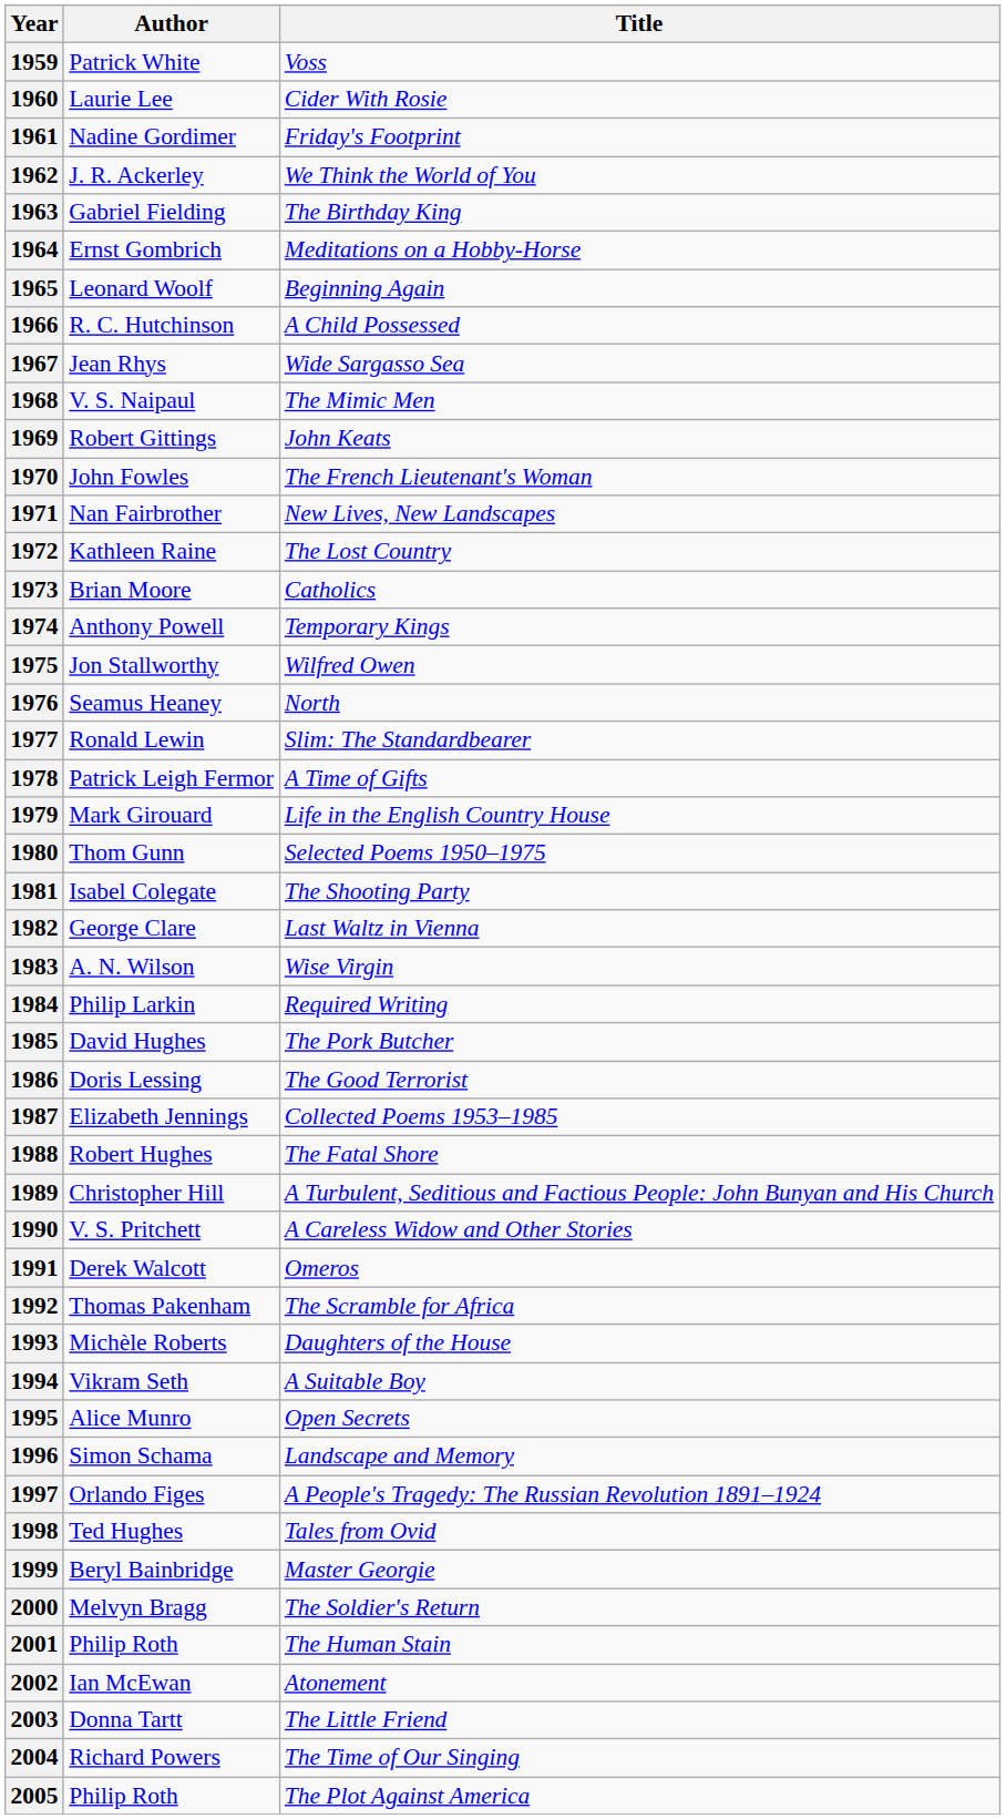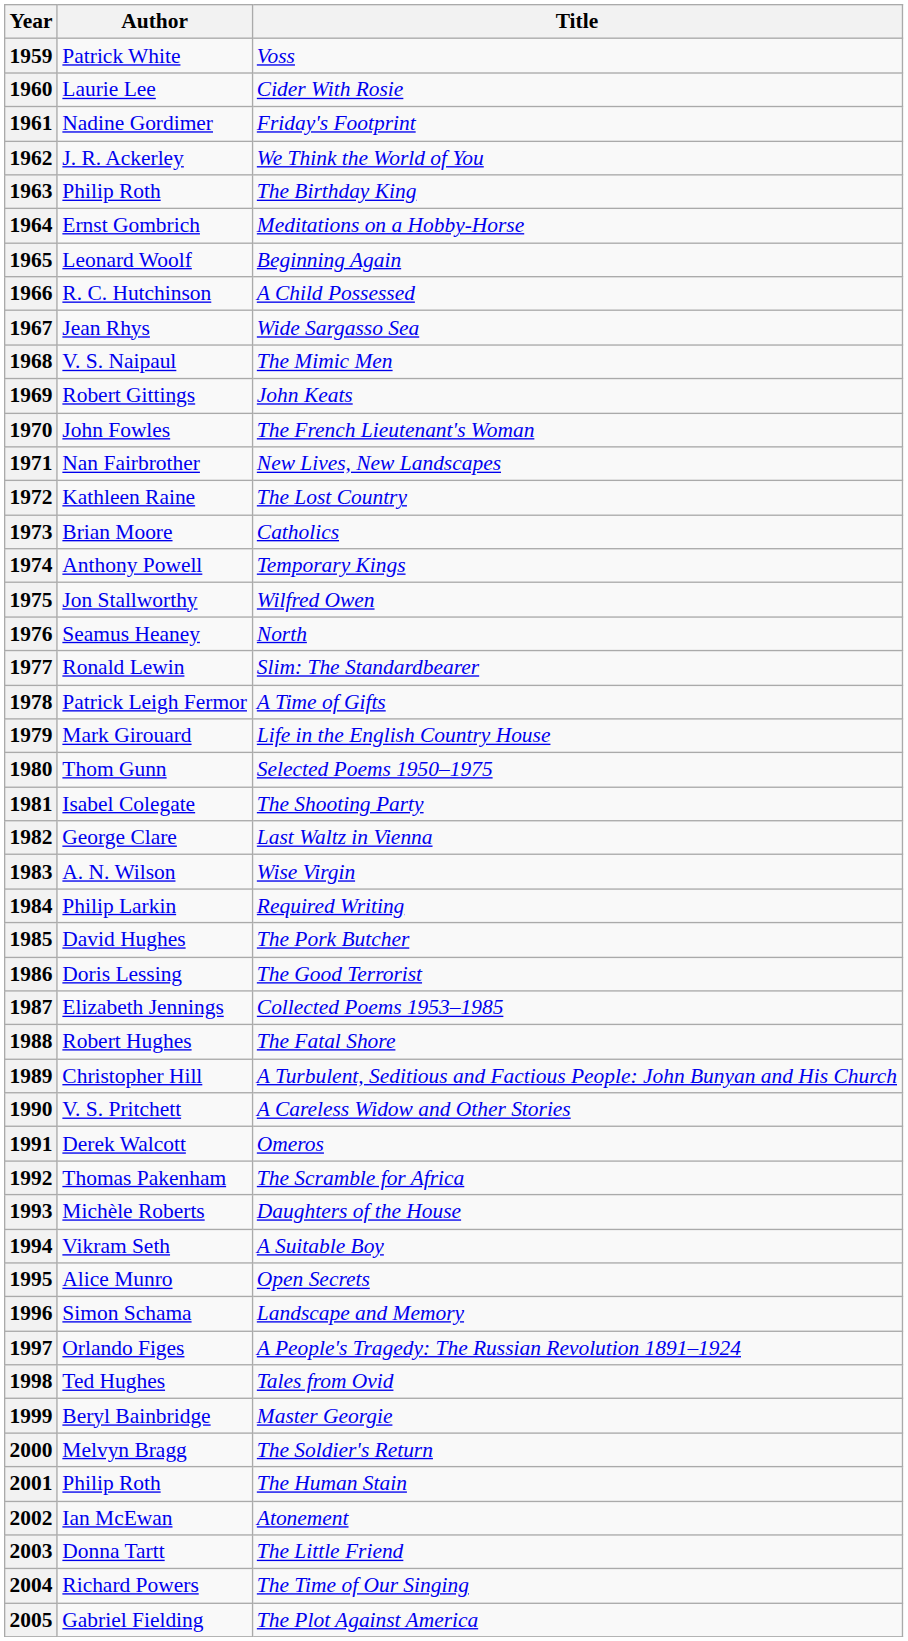 <table class="wikitable sortable">
 <tr>
 <th>Year</th>
 <th>Author</th>
 <th>Title</th>
 </tr>
 <tr>
 <th>1959</th>
 <td><a href='#'>Patrick White</a></td>
 <td><em><a href='#'>Voss</a></em></td>
 </tr>
 <tr>
 <th>1960</th>
 <td><a href='#'>Laurie Lee</a></td>
 <td><em><a href='#'>Cider With Rosie</a></em></td>
 </tr>
 <tr>
 <th>1961</th>
 <td><a href='#'>Nadine Gordimer</a></td>
 <td><em><a href='#'>Friday's Footprint</a></em></td>
 </tr>
 <tr>
 <th>1962</th>
 <td><a href='#'>J. R. Ackerley</a></td>
 <td><em><a href='#'>We Think the World of You</a></em></td>
 </tr>
 <tr>
 <th>1963</th>
-<td><a href='#'>Gabriel Fielding</a></td>
+<td><a href='#'>Philip Roth</a></td>
 <td><em><a href='#'>The Birthday King</a></em></td>
 </tr>
 <tr>
 <th>1964</th>
 <td><a href='#'>Ernst Gombrich</a></td>
 <td><em><a href='#'>Meditations on a Hobby-Horse</a></em></td>
 </tr>
 <tr>
 <th>1965</th>
 <td><a href='#'>Leonard Woolf</a></td>
 <td><em><a href='#'>Beginning Again</a></em></td>
 </tr>
 <tr>
 <th>1966</th>
 <td><a href='#'>R. C. Hutchinson</a></td>
 <td><em><a href='#'>A Child Possessed</a></em></td>
 </tr>
 <tr>
 <th>1967</th>
 <td><a href='#'>Jean Rhys</a></td>
 <td><em><a href='#'>Wide Sargasso Sea</a></em></td>
 </tr>
 <tr>
 <th>1968</th>
 <td><a href='#'>V. S. Naipaul</a></td>
 <td><em><a href='#'>The Mimic Men</a></em></td>
 </tr>
 <tr>
 <th>1969</th>
 <td><a href='#'>Robert Gittings</a></td>
 <td><em><a href='#'>John Keats</a></em></td>
 </tr>
 <tr>
 <th>1970</th>
 <td><a href='#'>John Fowles</a></td>
 <td><em><a href='#'>The French Lieutenant's Woman</a></em></td>
 </tr>
 <tr>
 <th>1971</th>
 <td><a href='#'>Nan Fairbrother</a></td>
 <td><em><a href='#'>New Lives, New Landscapes</a></em></td>
 </tr>
 <tr>
 <th>1972</th>
 <td><a href='#'>Kathleen Raine</a></td>
 <td><em><a href='#'>The Lost Country</a></em></td>
 </tr>
 <tr>
 <th>1973</th>
 <td><a href='#'>Brian Moore</a></td>
 <td><em><a href='#'>Catholics</a></em></td>
 </tr>
 <tr>
 <th>1974</th>
 <td><a href='#'>Anthony Powell</a></td>
 <td><em><a href='#'>Temporary Kings</a></em></td>
 </tr>
 <tr>
 <th>1975</th>
 <td><a href='#'>Jon Stallworthy</a></td>
 <td><em><a href='#'>Wilfred Owen</a></em></td>
 </tr>
 <tr>
 <th>1976</th>
 <td><a href='#'>Seamus Heaney</a></td>
 <td><em><a href='#'>North</a></em></td>
 </tr>
 <tr>
 <th>1977</th>
 <td><a href='#'>Ronald Lewin</a></td>
 <td><em><a href='#'>Slim: The Standardbearer</a></em></td>
 </tr>
 <tr>
 <th>1978</th>
 <td><a href='#'>Patrick Leigh Fermor</a></td>
 <td><em><a href='#'>A Time of Gifts</a></em></td>
 </tr>
 <tr>
 <th>1979</th>
 <td><a href='#'>Mark Girouard</a></td>
 <td><em><a href='#'>Life in the English Country House</a></em></td>
 </tr>
 <tr>
 <th>1980</th>
 <td><a href='#'>Thom Gunn</a></td>
 <td><em><a href='#'>Selected Poems 1950–1975</a></em></td>
 </tr>
 <tr>
 <th>1981</th>
 <td><a href='#'>Isabel Colegate</a></td>
 <td><em><a href='#'>The Shooting Party</a></em></td>
 </tr>
 <tr>
 <th>1982</th>
 <td><a href='#'>George Clare</a></td>
 <td><em><a href='#'>Last Waltz in Vienna</a></em></td>
 </tr>
 <tr>
 <th>1983</th>
 <td><a href='#'>A. N. Wilson</a></td>
 <td><em><a href='#'>Wise Virgin</a></em></td>
 </tr>
 <tr>
 <th>1984</th>
 <td><a href='#'>Philip Larkin</a></td>
 <td><em><a href='#'>Required Writing</a></em></td>
 </tr>
 <tr>
 <th>1985</th>
 <td><a href='#'>David Hughes</a></td>
 <td><em><a href='#'>The Pork Butcher</a></em></td>
 </tr>
 <tr>
 <th>1986</th>
 <td><a href='#'>Doris Lessing</a></td>
 <td><em><a href='#'>The Good Terrorist</a></em></td>
 </tr>
 <tr>
 <th>1987</th>
 <td><a href='#'>Elizabeth Jennings</a></td>
 <td><em><a href='#'>Collected Poems 1953–1985</a></em></td>
 </tr>
 <tr>
 <th>1988</th>
 <td><a href='#'>Robert Hughes</a></td>
 <td><em><a href='#'>The Fatal Shore</a></em></td>
 </tr>
 <tr>
 <th>1989</th>
 <td><a href='#'>Christopher Hill</a></td>
 <td><em><a href='#'>A Turbulent, Seditious and Factious People: John Bunyan and His Church</a></em></td>
 </tr>
 <tr>
 <th>1990</th>
 <td><a href='#'>V. S. Pritchett</a></td>
 <td><em><a href='#'>A Careless Widow and Other Stories</a></em></td>
 </tr>
 <tr>
 <th>1991</th>
 <td><a href='#'>Derek Walcott</a></td>
 <td><em><a href='#'>Omeros</a></em></td>
 </tr>
 <tr>
 <th>1992</th>
 <td><a href='#'>Thomas Pakenham</a></td>
 <td><em><a href='#'>The Scramble for Africa</a></em></td>
 </tr>
 <tr>
 <th>1993</th>
 <td><a href='#'>Michèle Roberts</a></td>
 <td><em><a href='#'>Daughters of the House</a></em></td>
 </tr>
 <tr>
 <th>1994</th>
 <td><a href='#'>Vikram Seth</a></td>
 <td><em><a href='#'>A Suitable Boy</a></em></td>
 </tr>
 <tr>
 <th>1995</th>
 <td><a href='#'>Alice Munro</a></td>
 <td><em><a href='#'>Open Secrets</a></em></td>
 </tr>
 <tr>
 <th>1996</th>
 <td><a href='#'>Simon Schama</a></td>
 <td><em><a href='#'>Landscape and Memory</a></em></td>
 </tr>
 <tr>
 <th>1997</th>
 <td><a href='#'>Orlando Figes</a></td>
 <td><em><a href='#'>A People's Tragedy: The Russian Revolution 1891–1924</a></em></td>
 </tr>
 <tr>
 <th>1998</th>
 <td><a href='#'>Ted Hughes</a></td>
 <td><em><a href='#'>Tales from Ovid</a></em></td>
 </tr>
 <tr>
 <th>1999</th>
 <td><a href='#'>Beryl Bainbridge</a></td>
 <td><em><a href='#'>Master Georgie</a></em></td>
 </tr>
 <tr>
 <th>2000</th>
 <td><a href='#'>Melvyn Bragg</a></td>
 <td><em><a href='#'>The Soldier's Return</a></em></td>
 </tr>
 <tr>
 <th>2001</th>
 <td><a href='#'>Philip Roth</a></td>
 <td><em><a href='#'>The Human Stain</a></em></td>
 </tr>
 <tr>
 <th>2002</th>
 <td><a href='#'>Ian McEwan</a></td>
 <td><em><a href='#'>Atonement</a></em></td>
 </tr>
 <tr>
 <th>2003</th>
 <td><a href='#'>Donna Tartt</a></td>
 <td><em><a href='#'>The Little Friend</a></em></td>
 </tr>
 <tr>
 <th>2004</th>
 <td><a href='#'>Richard Powers</a></td>
 <td><em><a href='#'>The Time of Our Singing</a></em></td>
 </tr>
 <tr>
 <th>2005</th>
-<td><a href='#'>Philip Roth</a></td>
+<td><a href='#'>Gabriel Fielding</a></td>
 <td><em><a href='#'>The Plot Against America</a></em></td>
 </tr>
 </table>
